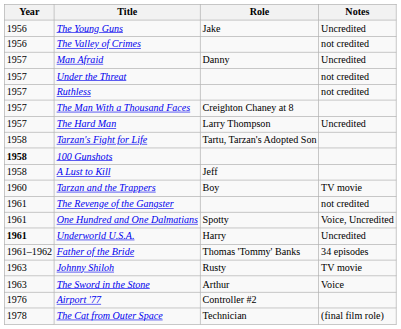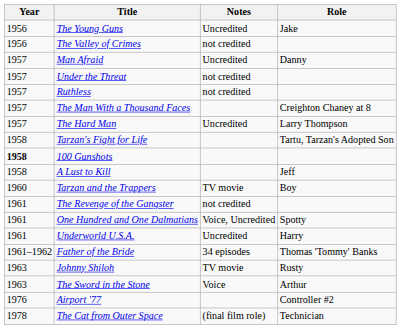 <table class="wikitable">
 <tr>
 <th>Year</th>
 <th>Title</th>
+<th>Notes</th>
 <th>Role</th>
-<th>Notes</th>
 </tr>
 <tr>
 <td>1956</td>
 <td><em><a href='#'>The Young Guns</a></em></td>
+<td>Uncredited</td>
 <td>Jake</td>
-<td>Uncredited</td>
 </tr>
 <tr>
 <td>1956</td>
 <td><em><a href='#'>The Valley of Crimes</a></em></td>
+<td>not credited</td>
 <td></td>
-<td>not credited</td>
 </tr>
 <tr>
 <td>1957</td>
 <td><em><a href='#'>Man Afraid</a></em></td>
+<td>Uncredited</td>
 <td>Danny</td>
-<td>Uncredited</td>
 </tr>
 <tr>
 <td>1957</td>
 <td><em><a href='#'>Under the Threat</a></em></td>
+<td>not credited</td>
 <td></td>
-<td>not credited</td>
 </tr>
 <tr>
 <td>1957</td>
 <td><em><a href='#'>Ruthless</a></em></td>
+<td>not credited</td>
 <td></td>
-<td>not credited</td>
 </tr>
 <tr>
 <td>1957</td>
 <td><em><a href='#'>The Man With a Thousand Faces</a></em></td>
+<td></td>
 <td>Creighton Chaney at 8</td>
-<td></td>
 </tr>
 <tr>
 <td>1957</td>
 <td><em><a href='#'>The Hard Man</a></em></td>
+<td>Uncredited</td>
 <td>Larry Thompson</td>
-<td>Uncredited</td>
 </tr>
 <tr>
 <td>1958</td>
 <td><em><a href='#'>Tarzan's Fight for Life</a></em></td>
+<td></td>
 <td>Tartu, Tarzan's Adopted Son</td>
-<td></td>
 </tr>
 <tr>
 <td><strong>1958</strong></td>
 <td><em><a href='#'>100 Gunshots</a></em></td>
 <td></td>
 <td></td>
 </tr>
 <tr>
 <td>1958</td>
 <td><em><a href='#'>A Lust to Kill</a></em></td>
+<td></td>
 <td>Jeff</td>
-<td></td>
 </tr>
 <tr>
 <td>1960</td>
 <td><em><a href='#'>Tarzan and the Trappers</a></em></td>
+<td>TV movie</td>
 <td>Boy</td>
-<td>TV movie</td>
 </tr>
 <tr>
 <td>1961</td>
 <td><em><a href='#'>The Revenge of the Gangster</a></em></td>
+<td>not credited</td>
 <td></td>
-<td>not credited</td>
 </tr>
 <tr>
 <td>1961</td>
 <td><em><a href='#'>One Hundred and One Dalmatians</a></em></td>
+<td>Voice, Uncredited</td>
 <td>Spotty</td>
-<td>Voice, Uncredited</td>
 </tr>
 <tr>
-<td><strong>1961</strong></td>
+<td>1961</td>
 <td><em><a href='#'>Underworld U.S.A.</a></em></td>
+<td>Uncredited</td>
 <td>Harry</td>
-<td>Uncredited</td>
 </tr>
 <tr>
 <td>1961–1962</td>
 <td><em><a href='#'>Father of the Bride</a></em></td>
+<td>34 episodes</td>
 <td>Thomas 'Tommy' Banks</td>
-<td>34 episodes</td>
 </tr>
 <tr>
 <td>1963</td>
 <td><em><a href='#'>Johnny Shiloh</a></em></td>
+<td>TV movie</td>
 <td>Rusty</td>
-<td>TV movie</td>
 </tr>
 <tr>
 <td>1963</td>
 <td><em><a href='#'>The Sword in the Stone</a></em></td>
+<td>Voice</td>
 <td>Arthur</td>
-<td>Voice</td>
 </tr>
 <tr>
 <td>1976</td>
 <td><em><a href='#'>Airport '77</a></em></td>
+<td></td>
 <td>Controller #2</td>
-<td></td>
 </tr>
 <tr>
 <td>1978</td>
 <td><em><a href='#'>The Cat from Outer Space</a></em></td>
+<td>(final film role)</td>
 <td>Technician</td>
-<td>(final film role)</td>
 </tr>
 </table>
